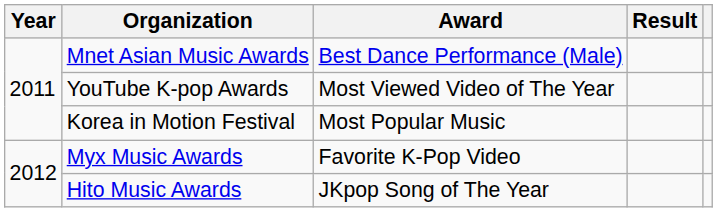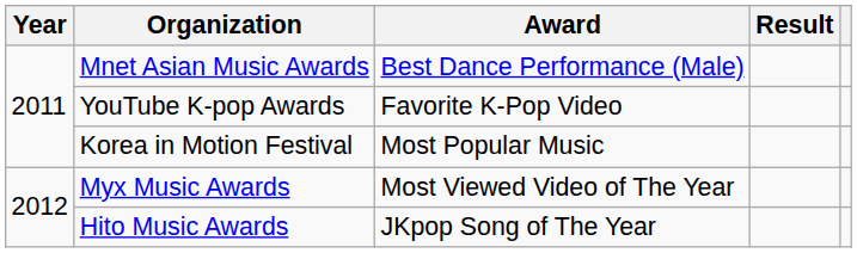 <table class="sortable wikitable">
 <tr>
 <th scope="col">Year</th>
 <th scope="col">Organization</th>
 <th scope="col">Award</th>
 <th scope="col">Result</th>
 <th class="unsortable"></th>
 </tr>
 <tr>
 <td rowspan="3">2011</td>
 <td><a href='#'>Mnet Asian Music Awards</a></td>
 <td><a href='#'>Best Dance Performance (Male)</a></td>
 <td></td>
 <td align="center"></td>
 </tr>
 <tr>
 <td>YouTube K-pop Awards</td>
-<td>Most Viewed Video of The Year</td>
+<td>Favorite K-Pop Video</td>
 <td></td>
 <td align="center"></td>
 </tr>
 <tr>
 <td>Korea in Motion Festival</td>
 <td>Most Popular Music</td>
 <td></td>
 <td align="center"></td>
 </tr>
 <tr>
 <td rowspan="2">2012</td>
 <td><a href='#'>Myx Music Awards</a></td>
-<td>Favorite K-Pop Video</td>
+<td>Most Viewed Video of The Year</td>
 <td></td>
 <td align="center"></td>
 </tr>
 <tr>
 <td><a href='#'>Hito Music Awards</a></td>
 <td>JKpop Song of The Year</td>
 <td></td>
 <td align="center"></td>
 </tr>
 </table>
